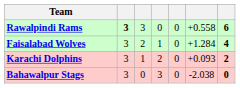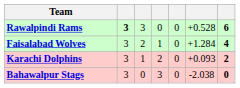 <table class="wikitable sortable" style="text-align:center">
 <tr>
 <th style="width:175px;">Team</th>
 <th style="width:20px;"></th>
 <th style="width:20px;"></th>
 <th style="width:20px;"></th>
 <th style="width:20px;"></th>
 <th style="width:45px;"></th>
 <th style="width:20px;"></th>
 </tr>
 <tr style="background:#cfc;">
 <td style="text-align:left"><strong><a href='#'>Rawalpindi Rams</a></strong></td>
 <td><strong>3</strong></td>
 <td>3</td>
 <td>0</td>
 <td>0</td>
-<td>+0.558</td>
+<td>+0.528</td>
 <td><strong>6</strong></td>
 </tr>
 <tr style="background:#cfc;">
 <td style="text-align:left"><strong><a href='#'>Faisalabad Wolves</a></strong></td>
 <td>3</td>
 <td>2</td>
 <td>1</td>
 <td>0</td>
 <td>+1.284</td>
 <td><strong>4</strong></td>
 </tr>
 <tr style="background:#fcc;">
 <td style="text-align:left"><strong><a href='#'>Karachi Dolphins</a></strong></td>
 <td>3</td>
 <td>1</td>
 <td>2</td>
 <td>0</td>
 <td>+0.093</td>
 <td><strong>2</strong></td>
 </tr>
 <tr style="background:#fcc;">
 <td style="text-align:left"><strong><a href='#'>Bahawalpur Stags</a></strong></td>
 <td>3</td>
 <td>0</td>
 <td>3</td>
 <td>0</td>
 <td>-2.038</td>
 <td><strong>0</strong></td>
 </tr>
 </table>
